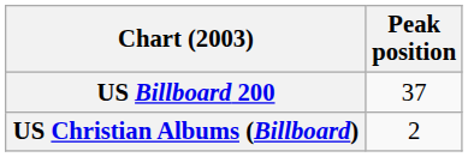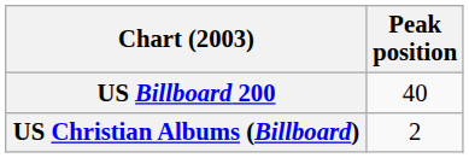 <table class="wikitable sortable plainrowheaders">
 <tr>
 <th scope="col" style="width:225px;">Chart (2003)</th>
 <th scope="col">Peak<br>position</th>
 </tr>
 <tr>
 <th scope="row">US <a href='#'><em>Billboard</em> 200</a></th>
-<td align="center">37</td>
+<td align="center">40</td>
 </tr>
 <tr>
 <th scope="row">US <a href='#'>Christian Albums</a> (<em><a href='#'>Billboard</a></em>)</th>
 <td align="center">2</td>
 </tr>
 </table>
